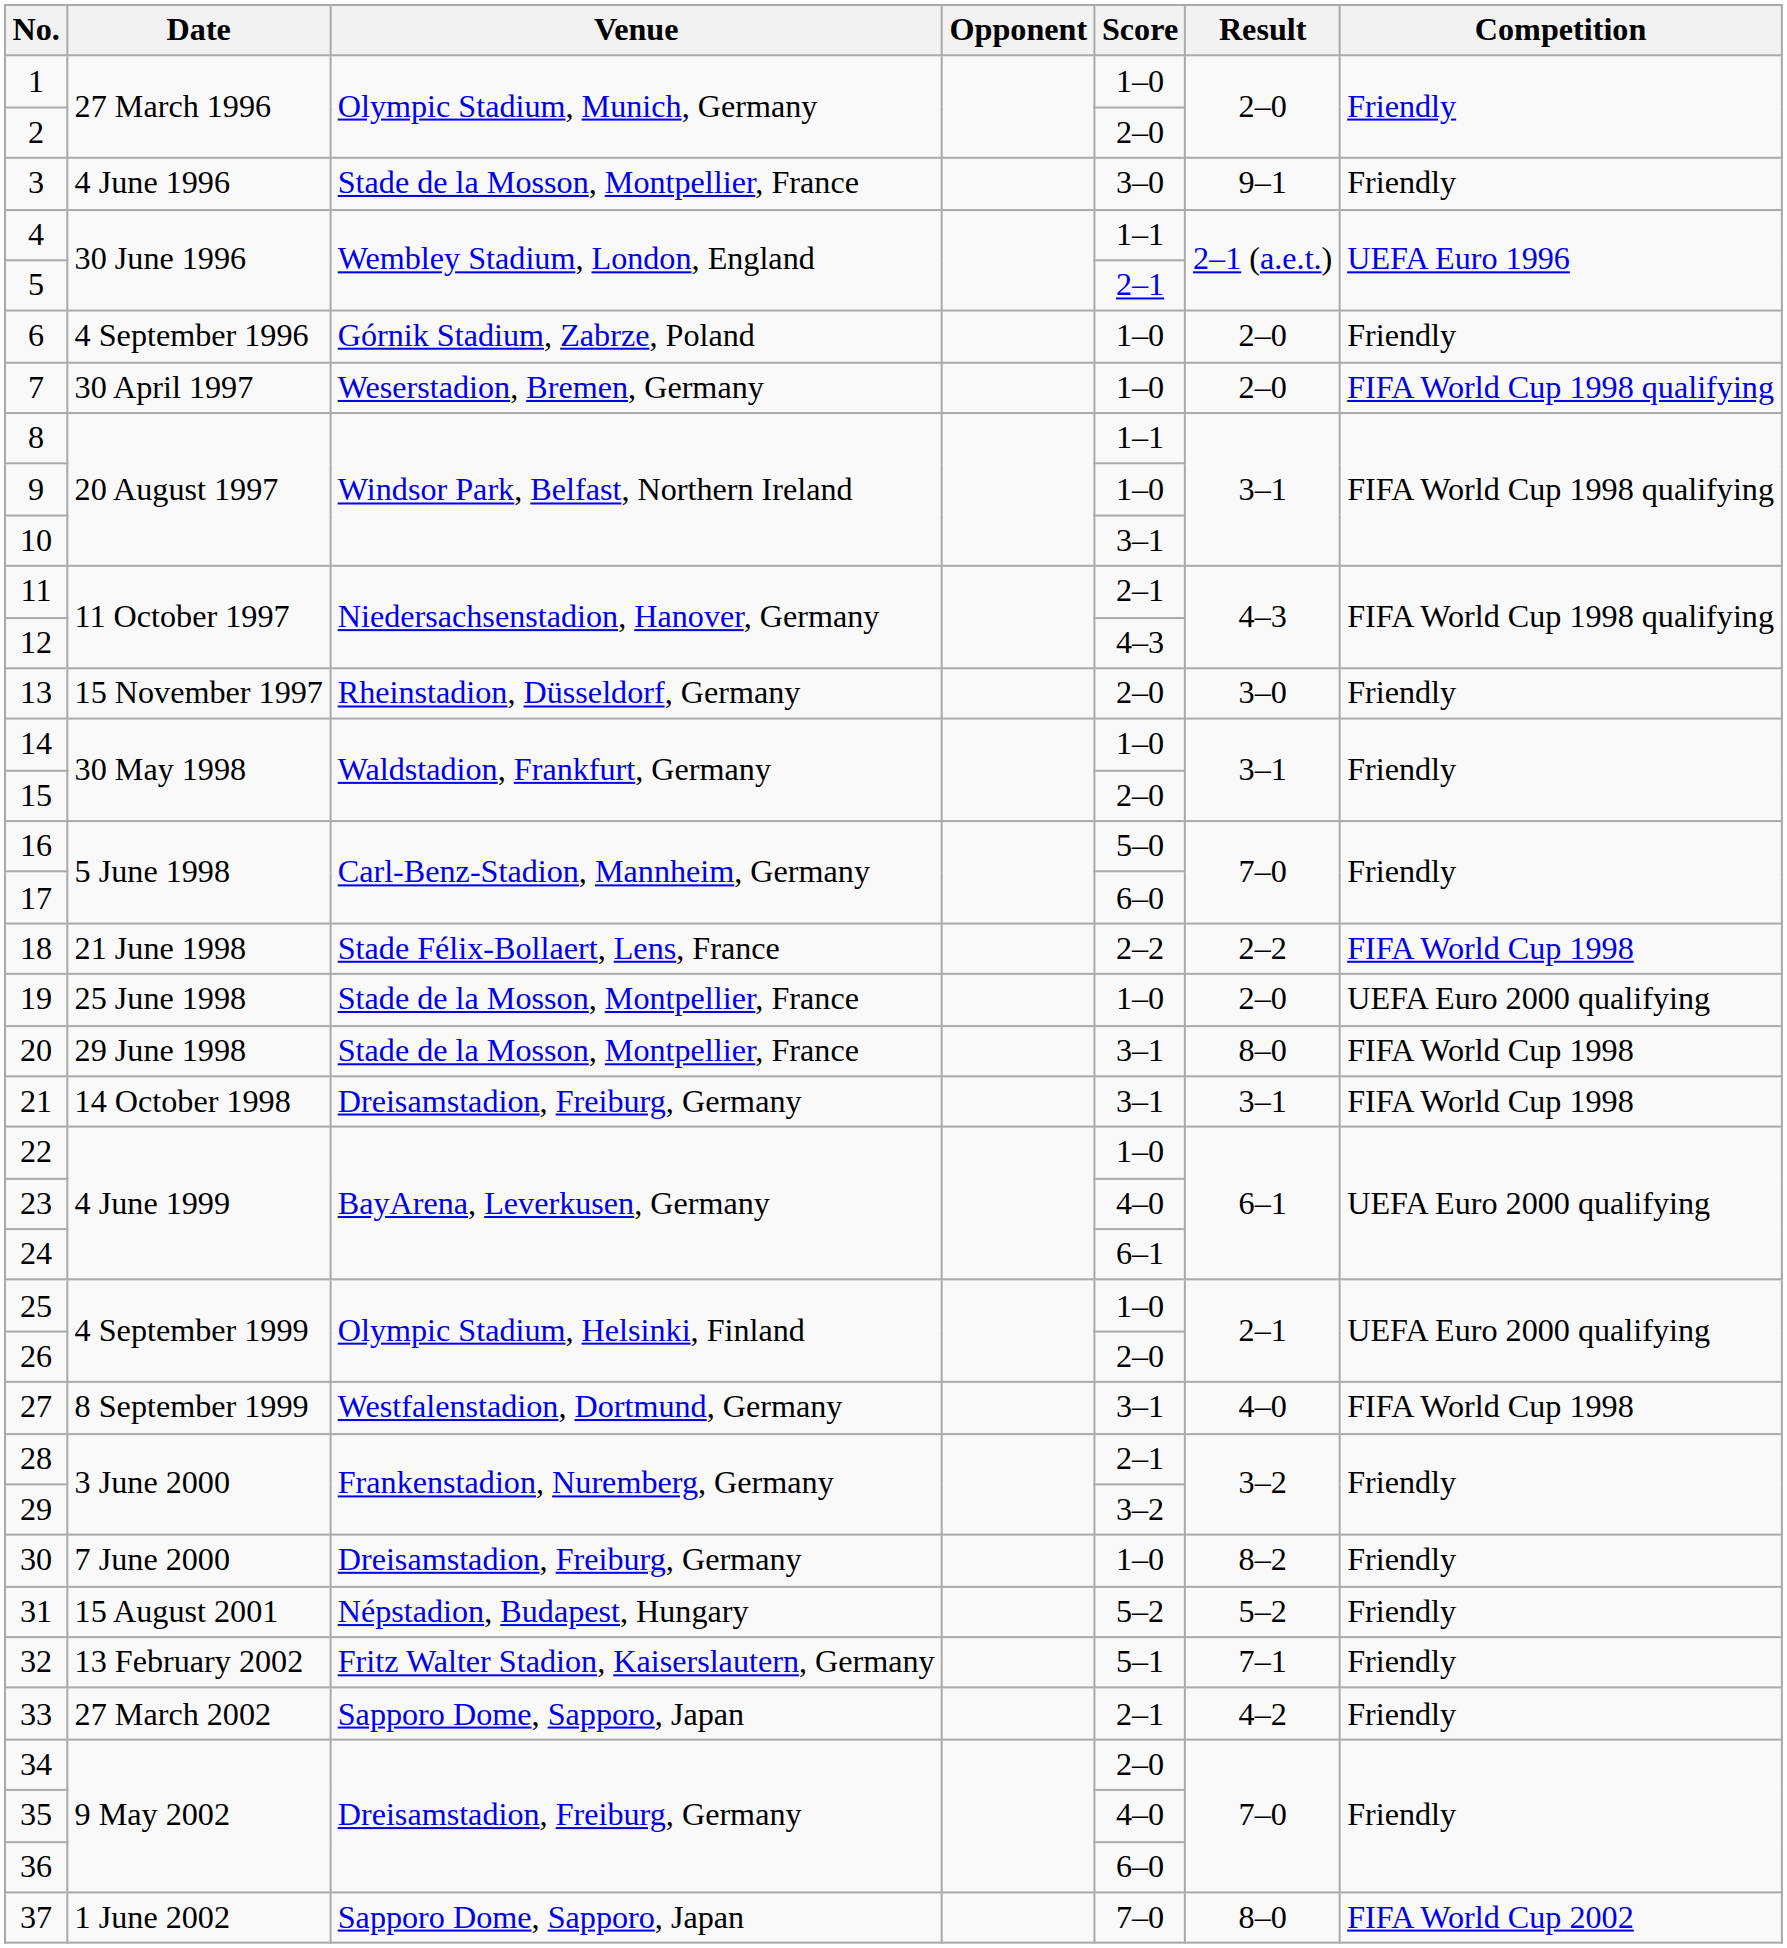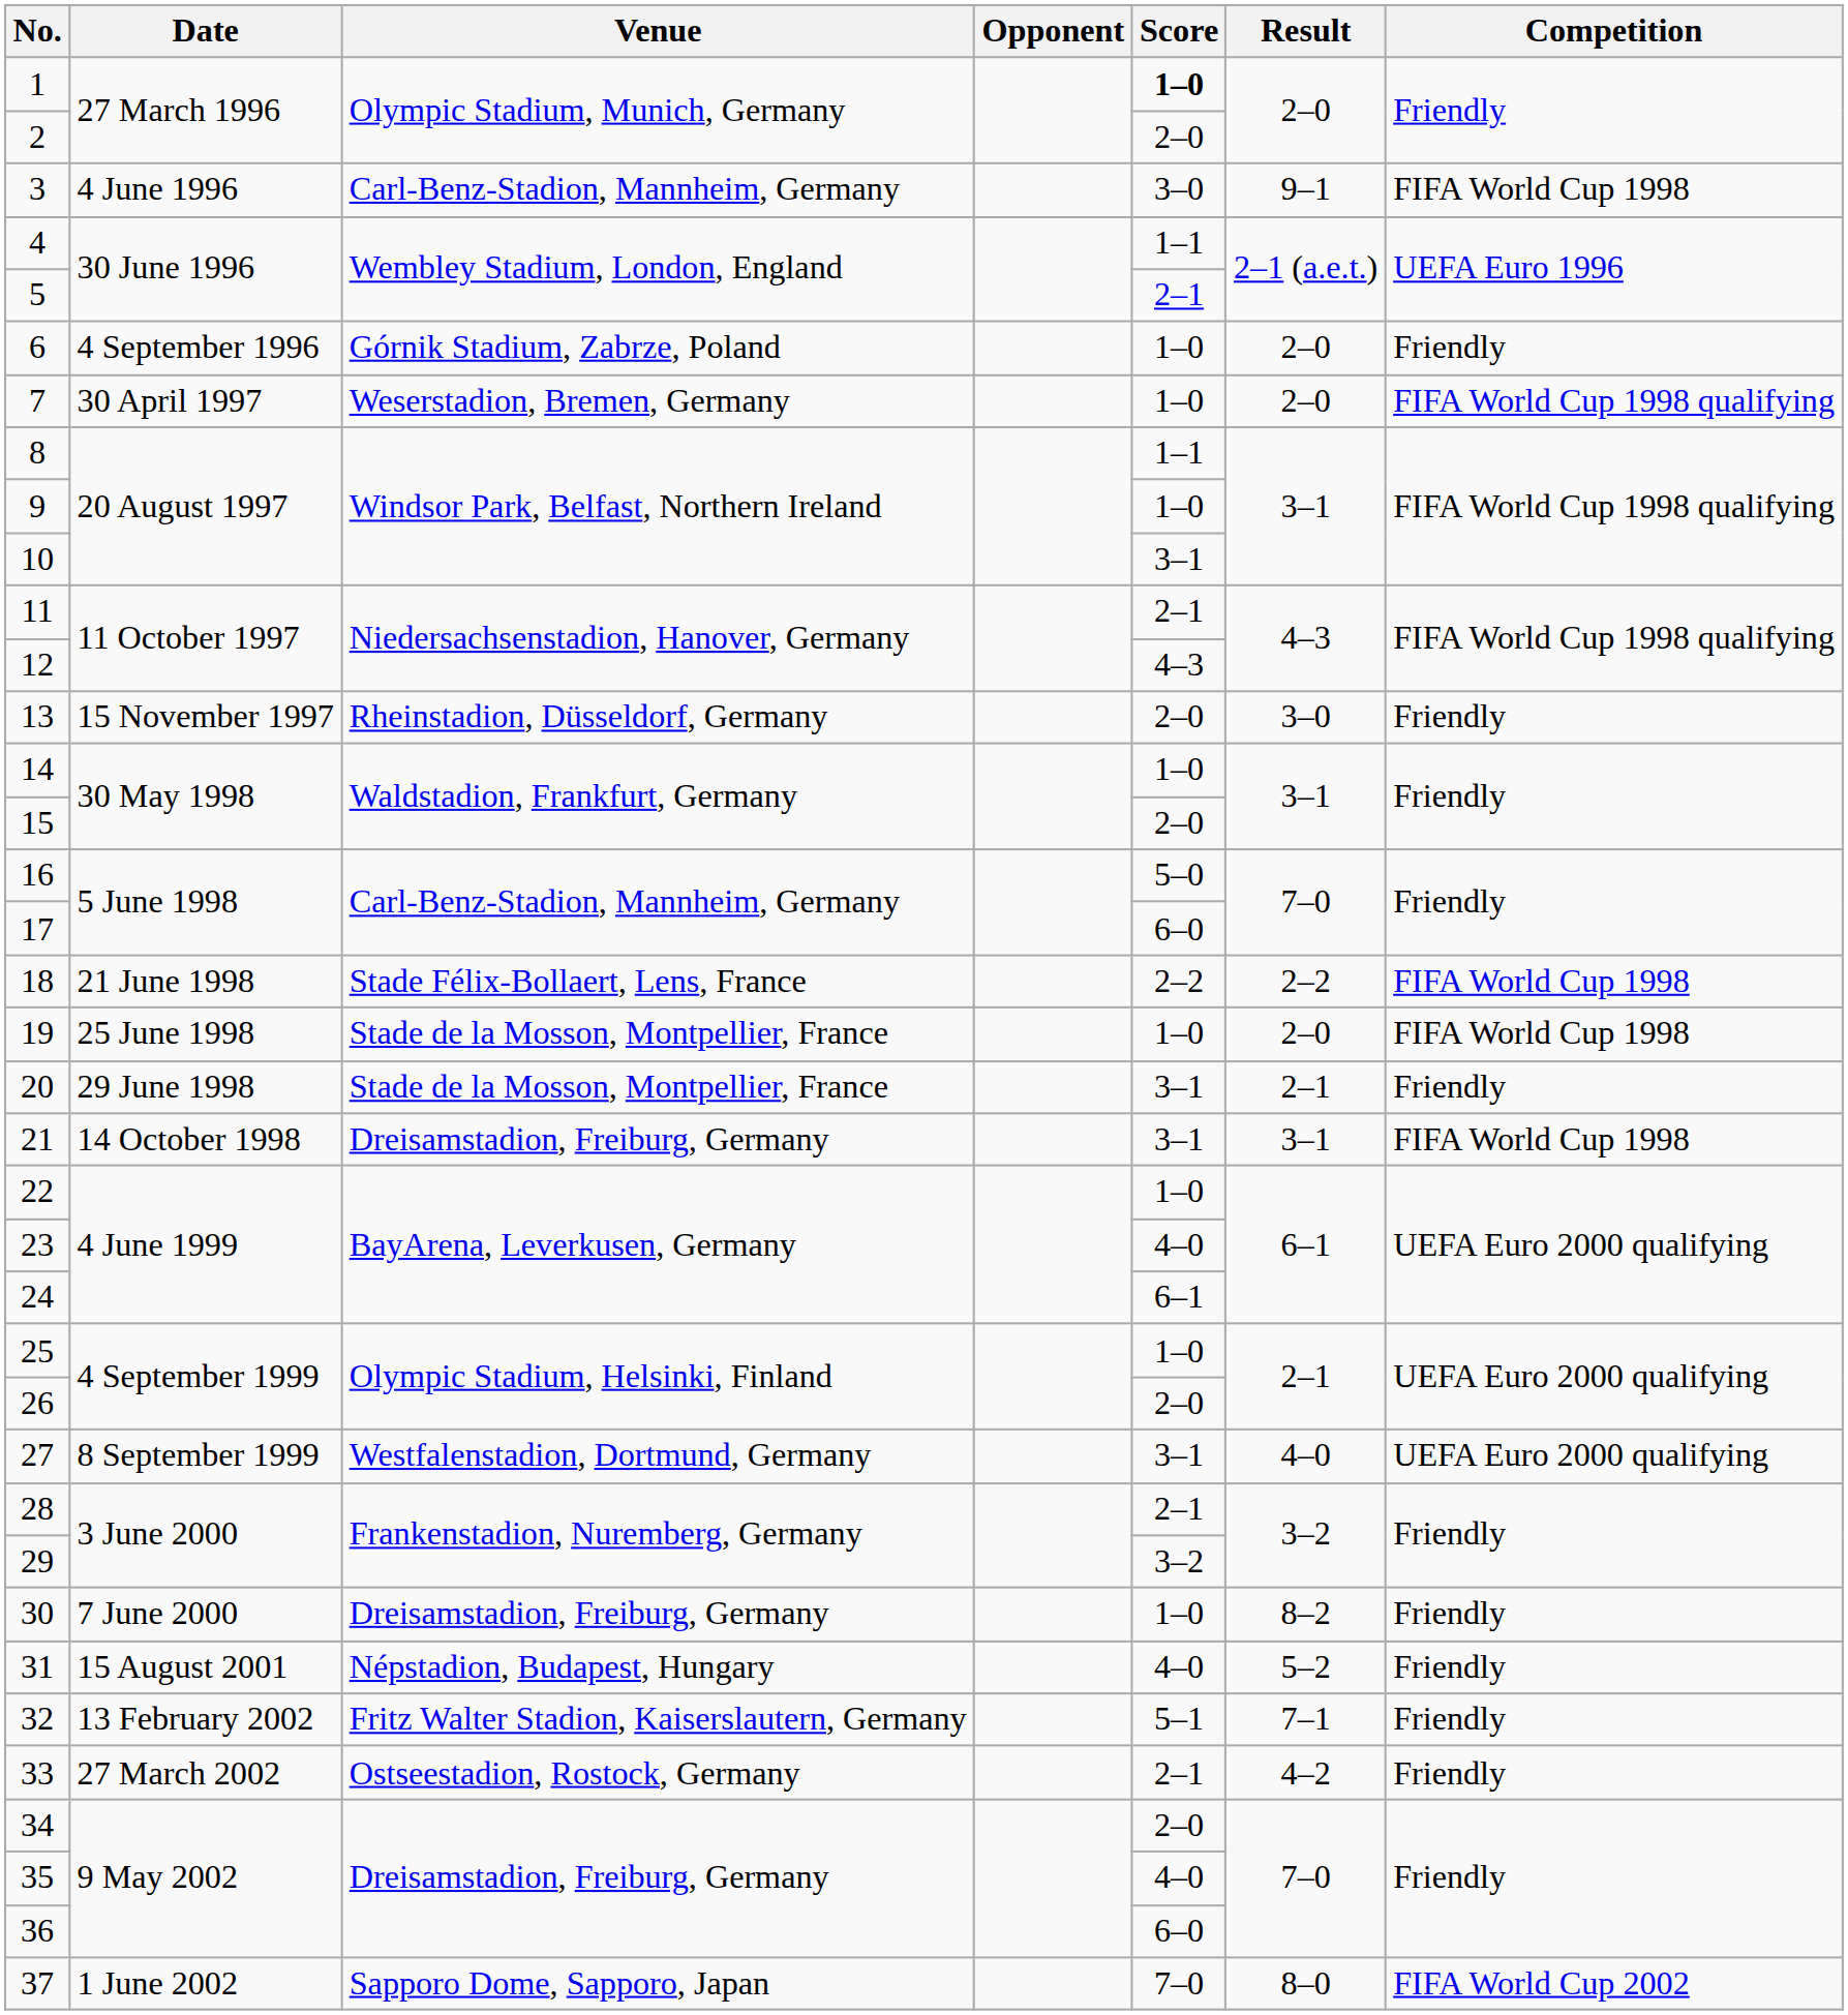 <table class="wikitable sortable">
 <tr>
 <th scope="col">No.</th>
 <th scope="col">Date</th>
 <th scope="col">Venue</th>
 <th scope="col">Opponent</th>
 <th scope="col">Score</th>
 <th scope="col">Result</th>
 <th scope="col">Competition</th>
 </tr>
 <tr>
 <td align="center">1</td>
 <td rowspan="2">27 March 1996</td>
 <td rowspan="2"><a href='#'>Olympic Stadium</a>, <a href='#'>Munich</a>, Germany</td>
 <td rowspan="2"></td>
-<td align="center">1–0</td>
+<td align="center"><strong>1–0</strong></td>
 <td rowspan="2" style="text-align:center">2–0</td>
 <td rowspan="2"><a href='#'>Friendly</a></td>
 </tr>
 <tr>
 <td align="center">2</td>
 <td align="center">2–0</td>
 </tr>
 <tr>
 <td align="center">3</td>
 <td>4 June 1996</td>
-<td><a href='#'>Stade de la Mosson</a>, <a href='#'>Montpellier</a>, France</td>
+<td><a href='#'>Carl-Benz-Stadion</a>, <a href='#'>Mannheim</a>, Germany</td>
 <td></td>
 <td align="center">3–0</td>
 <td align="center">9–1</td>
-<td>Friendly</td>
+<td>FIFA World Cup 1998</td>
 </tr>
 <tr>
 <td align="center">4</td>
 <td rowspan="2">30 June 1996</td>
 <td rowspan="2"><a href='#'>Wembley Stadium</a>, <a href='#'>London</a>, England</td>
 <td rowspan="2"></td>
 <td align="center">1–1</td>
 <td rowspan="2" style="text-align:center"><a href='#'>2–1</a> (<a href='#'>a.e.t.</a>)</td>
 <td rowspan="2"><a href='#'>UEFA Euro 1996</a></td>
 </tr>
 <tr>
 <td align="center">5</td>
 <td align="center"><a href='#'>2–1</a></td>
 </tr>
 <tr>
 <td align="center">6</td>
 <td>4 September 1996</td>
 <td><a href='#'>Górnik Stadium</a>, <a href='#'>Zabrze</a>, Poland</td>
 <td></td>
 <td align="center">1–0</td>
 <td align="center">2–0</td>
 <td>Friendly</td>
 </tr>
 <tr>
 <td align="center">7</td>
 <td>30 April 1997</td>
 <td><a href='#'>Weserstadion</a>, <a href='#'>Bremen</a>, Germany</td>
 <td></td>
 <td align="center">1–0</td>
 <td align="center">2–0</td>
 <td><a href='#'>FIFA World Cup 1998 qualifying</a></td>
 </tr>
 <tr>
 <td align="center">8</td>
 <td rowspan="3">20 August 1997</td>
 <td rowspan="3"><a href='#'>Windsor Park</a>, <a href='#'>Belfast</a>, Northern Ireland</td>
 <td rowspan="3"></td>
 <td align="center">1–1</td>
 <td rowspan="3" style="text-align:center">3–1</td>
 <td rowspan="3">FIFA World Cup 1998 qualifying</td>
 </tr>
 <tr>
 <td align="center">9</td>
 <td align="center">1–0</td>
 </tr>
 <tr>
 <td align="center">10</td>
 <td align="center">3–1</td>
 </tr>
 <tr>
 <td align="center">11</td>
 <td rowspan="2">11 October 1997</td>
 <td rowspan="2"><a href='#'>Niedersachsenstadion</a>, <a href='#'>Hanover</a>, Germany</td>
 <td rowspan="2"></td>
 <td align="center">2–1</td>
 <td rowspan="2" style="text-align:center">4–3</td>
 <td rowspan="2">FIFA World Cup 1998 qualifying</td>
 </tr>
 <tr>
 <td align="center">12</td>
 <td align="center">4–3</td>
 </tr>
 <tr>
 <td align="center">13</td>
 <td>15 November 1997</td>
 <td><a href='#'>Rheinstadion</a>, <a href='#'>Düsseldorf</a>, Germany</td>
 <td></td>
 <td align="center">2–0</td>
 <td align="center">3–0</td>
 <td>Friendly</td>
 </tr>
 <tr>
 <td align="center">14</td>
 <td rowspan="2">30 May 1998</td>
 <td rowspan="2"><a href='#'>Waldstadion</a>, <a href='#'>Frankfurt</a>, Germany</td>
 <td rowspan="2"></td>
 <td align="center">1–0</td>
 <td rowspan="2" style="text-align:center">3–1</td>
 <td rowspan="2">Friendly</td>
 </tr>
 <tr>
 <td align="center">15</td>
 <td align="center">2–0</td>
 </tr>
 <tr>
 <td align="center">16</td>
 <td rowspan="2">5 June 1998</td>
 <td rowspan="2"><a href='#'>Carl-Benz-Stadion</a>, <a href='#'>Mannheim</a>, Germany</td>
 <td rowspan="2"></td>
 <td align="center">5–0</td>
 <td rowspan="2" style="text-align:center">7–0</td>
 <td rowspan="2">Friendly</td>
 </tr>
 <tr>
 <td align="center">17</td>
 <td align="center">6–0</td>
 </tr>
 <tr>
 <td align="center">18</td>
 <td>21 June 1998</td>
 <td><a href='#'>Stade Félix-Bollaert</a>, <a href='#'>Lens</a>, France</td>
 <td></td>
 <td align="center">2–2</td>
 <td align="center">2–2</td>
 <td><a href='#'>FIFA World Cup 1998</a></td>
 </tr>
 <tr>
 <td align="center">19</td>
 <td>25 June 1998</td>
 <td><a href='#'>Stade de la Mosson</a>, <a href='#'>Montpellier</a>, France</td>
 <td></td>
 <td align="center">1–0</td>
 <td align="center">2–0</td>
-<td>UEFA Euro 2000 qualifying</td>
+<td>FIFA World Cup 1998</td>
 </tr>
 <tr>
 <td align="center">20</td>
 <td>29 June 1998</td>
 <td><a href='#'>Stade de la Mosson</a>, <a href='#'>Montpellier</a>, France</td>
 <td></td>
 <td align="center">3–1</td>
-<td align="center">8–0</td>
-<td>FIFA World Cup 1998</td>
+<td align="center">2–1</td>
+<td>Friendly</td>
 </tr>
 <tr>
 <td align="center">21</td>
 <td>14 October 1998</td>
 <td><a href='#'>Dreisamstadion</a>, <a href='#'>Freiburg</a>, Germany</td>
 <td></td>
 <td align="center">3–1</td>
 <td align="center">3–1</td>
 <td>FIFA World Cup 1998</td>
 </tr>
 <tr>
 <td align="center">22</td>
 <td rowspan="3">4 June 1999</td>
 <td rowspan="3"><a href='#'>BayArena</a>, <a href='#'>Leverkusen</a>, Germany</td>
 <td rowspan="3"></td>
 <td align="center">1–0</td>
 <td rowspan="3" style="text-align:center">6–1</td>
 <td rowspan="3">UEFA Euro 2000 qualifying</td>
 </tr>
 <tr>
 <td align="center">23</td>
 <td align="center">4–0</td>
 </tr>
 <tr>
 <td align="center">24</td>
 <td align="center">6–1</td>
 </tr>
 <tr>
 <td align="center">25</td>
 <td rowspan="2">4 September 1999</td>
 <td rowspan="2"><a href='#'>Olympic Stadium</a>, <a href='#'>Helsinki</a>, Finland</td>
 <td rowspan="2"></td>
 <td align="center">1–0</td>
 <td rowspan="2" style="text-align:center">2–1</td>
 <td rowspan="2">UEFA Euro 2000 qualifying</td>
 </tr>
 <tr>
 <td align="center">26</td>
 <td align="center">2–0</td>
 </tr>
 <tr>
 <td align="center">27</td>
 <td>8 September 1999</td>
 <td><a href='#'>Westfalenstadion</a>, <a href='#'>Dortmund</a>, Germany</td>
 <td></td>
 <td align="center">3–1</td>
 <td align="center">4–0</td>
-<td>FIFA World Cup 1998</td>
+<td>UEFA Euro 2000 qualifying</td>
 </tr>
 <tr>
 <td align="center">28</td>
 <td rowspan="2">3 June 2000</td>
 <td rowspan="2"><a href='#'>Frankenstadion</a>, <a href='#'>Nuremberg</a>, Germany</td>
 <td rowspan="2"></td>
 <td align="center">2–1</td>
 <td rowspan="2" style="text-align:center">3–2</td>
 <td rowspan="2">Friendly</td>
 </tr>
 <tr>
 <td align="center">29</td>
 <td align="center">3–2</td>
 </tr>
 <tr>
 <td align="center">30</td>
 <td>7 June 2000</td>
 <td><a href='#'>Dreisamstadion</a>, <a href='#'>Freiburg</a>, Germany</td>
 <td></td>
 <td align="center">1–0</td>
 <td align="center">8–2</td>
 <td>Friendly</td>
 </tr>
 <tr>
 <td align="center">31</td>
 <td>15 August 2001</td>
 <td><a href='#'>Népstadion</a>, <a href='#'>Budapest</a>, Hungary</td>
 <td></td>
-<td align="center">5–2</td>
+<td align="center">4–0</td>
 <td align="center">5–2</td>
 <td>Friendly</td>
 </tr>
 <tr>
 <td align="center">32</td>
 <td>13 February 2002</td>
 <td><a href='#'>Fritz Walter Stadion</a>, <a href='#'>Kaiserslautern</a>, Germany</td>
 <td></td>
 <td align="center">5–1</td>
 <td align="center">7–1</td>
 <td>Friendly</td>
 </tr>
 <tr>
 <td align="center">33</td>
 <td>27 March 2002</td>
-<td><a href='#'>Sapporo Dome</a>, <a href='#'>Sapporo</a>, Japan</td>
+<td><a href='#'>Ostseestadion</a>, <a href='#'>Rostock</a>, Germany</td>
 <td></td>
 <td align="center">2–1</td>
 <td align="center">4–2</td>
 <td>Friendly</td>
 </tr>
 <tr>
 <td align="center">34</td>
 <td rowspan="3">9 May 2002</td>
 <td rowspan="3"><a href='#'>Dreisamstadion</a>, <a href='#'>Freiburg</a>, Germany</td>
 <td rowspan="3"></td>
 <td align="center">2–0</td>
 <td rowspan="3" style="text-align:center">7–0</td>
 <td rowspan="3">Friendly</td>
 </tr>
 <tr>
 <td align="center">35</td>
 <td align="center">4–0</td>
 </tr>
 <tr>
 <td align="center">36</td>
 <td align="center">6–0</td>
 </tr>
 <tr>
 <td align="center">37</td>
 <td>1 June 2002</td>
 <td><a href='#'>Sapporo Dome</a>, <a href='#'>Sapporo</a>, Japan</td>
 <td></td>
 <td align="center">7–0</td>
 <td align="center">8–0</td>
 <td><a href='#'>FIFA World Cup 2002</a></td>
 </tr>
 </table>
